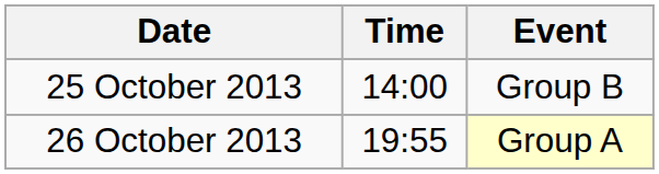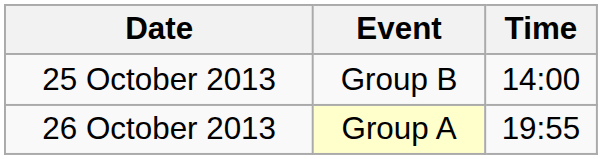 <table class = "wikitable" style="text-align:center;">
 <tr>
 <th width=150>Date</th>
+<th width=80>Event</th>
 <th width=50>Time</th>
-<th width=80>Event</th>
 </tr>
 <tr>
 <td>25 October 2013</td>
+<td>Group B</td>
 <td>14:00</td>
-<td>Group B</td>
 </tr>
 <tr>
 <td>26 October 2013</td>
+<td bgcolor=ffffcc>Group A</td>
 <td>19:55</td>
-<td bgcolor=ffffcc>Group A</td>
 </tr>
 </table>
